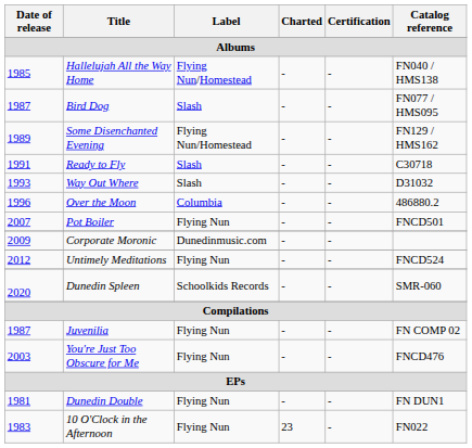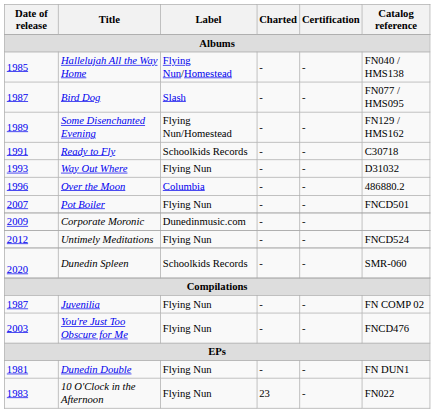 <table class="wikitable" style="font-size: 95%;">
 <tr>
 <th>Date of release</th>
 <th>Title</th>
 <th>Label</th>
 <th>Charted</th>
 <th>Certification</th>
 <th>Catalog reference</th>
 </tr>
 <tr>
 </tr>
 <tr bgcolor="#DDDDDD">
 <td colspan=7 align=center><strong>Albums</strong></td>
 </tr>
 <tr>
 <td><a href='#'>1985</a></td>
 <td><em><a href='#'>Hallelujah All the Way Home</a></em></td>
 <td><a href='#'>Flying Nun</a>/<a href='#'>Homestead</a></td>
 <td>-</td>
 <td>-</td>
 <td>FN040 / HMS138</td>
 </tr>
 <tr>
 <td><a href='#'>1987</a></td>
 <td><em><a href='#'>Bird Dog</a></em></td>
 <td><a href='#'>Slash</a></td>
 <td>-</td>
 <td>-</td>
 <td>FN077 / HMS095</td>
 </tr>
 <tr>
 <td><a href='#'>1989</a></td>
 <td><em><a href='#'>Some Disenchanted Evening</a></em></td>
 <td>Flying Nun/Homestead</td>
 <td>-</td>
 <td>-</td>
 <td>FN129 / HMS162</td>
 </tr>
 <tr>
 <td><a href='#'>1991</a></td>
 <td><em><a href='#'>Ready to Fly</a></em></td>
-<td><a href='#'>Slash</a></td>
+<td>Schoolkids Records</td>
 <td>-</td>
 <td>-</td>
 <td>C30718</td>
 </tr>
 <tr>
 <td><a href='#'>1993</a></td>
 <td><em><a href='#'>Way Out Where</a></em></td>
-<td>Slash</td>
+<td>Flying Nun</td>
 <td>-</td>
 <td>-</td>
 <td>D31032</td>
 </tr>
 <tr>
 <td><a href='#'>1996</a></td>
 <td><em><a href='#'>Over the Moon</a></em></td>
 <td><a href='#'>Columbia</a></td>
 <td>-</td>
 <td>-</td>
 <td>486880.2</td>
 </tr>
 <tr>
 <td><a href='#'>2007</a></td>
 <td><em><a href='#'>Pot Boiler</a></em></td>
 <td>Flying Nun</td>
 <td>-</td>
 <td>-</td>
 <td>FNCD501</td>
 </tr>
 <tr>
 </tr>
 <tr>
 </tr>
 <tr>
 <td><a href='#'>2009</a></td>
 <td><em>Corporate Moronic</em></td>
 <td>Dunedinmusic.com</td>
 <td>-</td>
 <td>-</td>
 <td></td>
 </tr>
 <tr>
 </tr>
 <tr>
 </tr>
 <tr>
 <td><a href='#'>2012</a></td>
 <td><em>Untimely Meditations</em></td>
 <td>Flying Nun</td>
 <td>-</td>
 <td>-</td>
 <td>FNCD524</td>
 </tr>
 <tr>
 </tr>
 <tr>
 <td><br><a href='#'>2020</a></td>
 <td><em>Dunedin Spleen</em></td>
 <td>Schoolkids Records</td>
 <td>-</td>
 <td>-</td>
 <td>SMR-060</td>
 </tr>
 <tr>
 </tr>
 <tr>
 </tr>
 <tr bgcolor="#DDDDDD">
 <td colspan=7 align=center><strong>Compilations</strong></td>
 </tr>
 <tr>
 <td><a href='#'>1987</a></td>
 <td><em><a href='#'>Juvenilia</a></em></td>
 <td>Flying Nun</td>
 <td>-</td>
 <td>-</td>
 <td>FN COMP 02</td>
 </tr>
 <tr>
 <td><a href='#'>2003</a></td>
 <td><em><a href='#'>You're Just Too Obscure for Me</a></em></td>
 <td>Flying Nun</td>
 <td>-</td>
 <td>-</td>
 <td>FNCD476</td>
 </tr>
 <tr bgcolor="#DDDDDD">
 <td colspan=7 align=center><strong>EPs</strong></td>
 </tr>
 <tr>
 <td><a href='#'>1981</a></td>
 <td><em><a href='#'>Dunedin Double</a></em></td>
 <td>Flying Nun</td>
 <td>-</td>
 <td>-</td>
 <td>FN DUN1</td>
 </tr>
 <tr>
 <td><a href='#'>1983</a></td>
 <td><em>10 O'Clock in the Afternoon</em></td>
 <td>Flying Nun</td>
 <td>23</td>
 <td>-</td>
 <td>FN022</td>
 </tr>
 </table>
